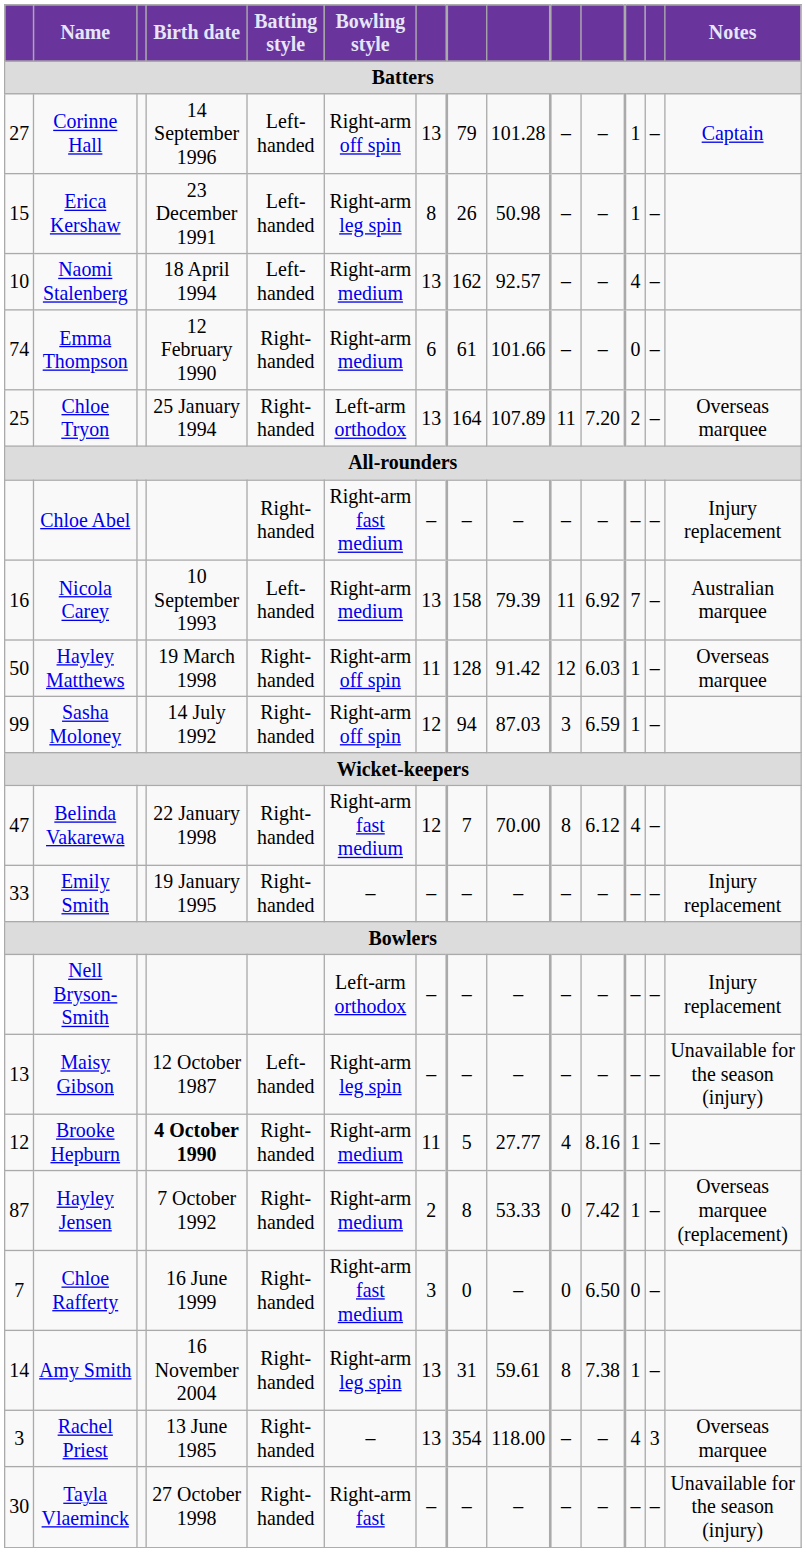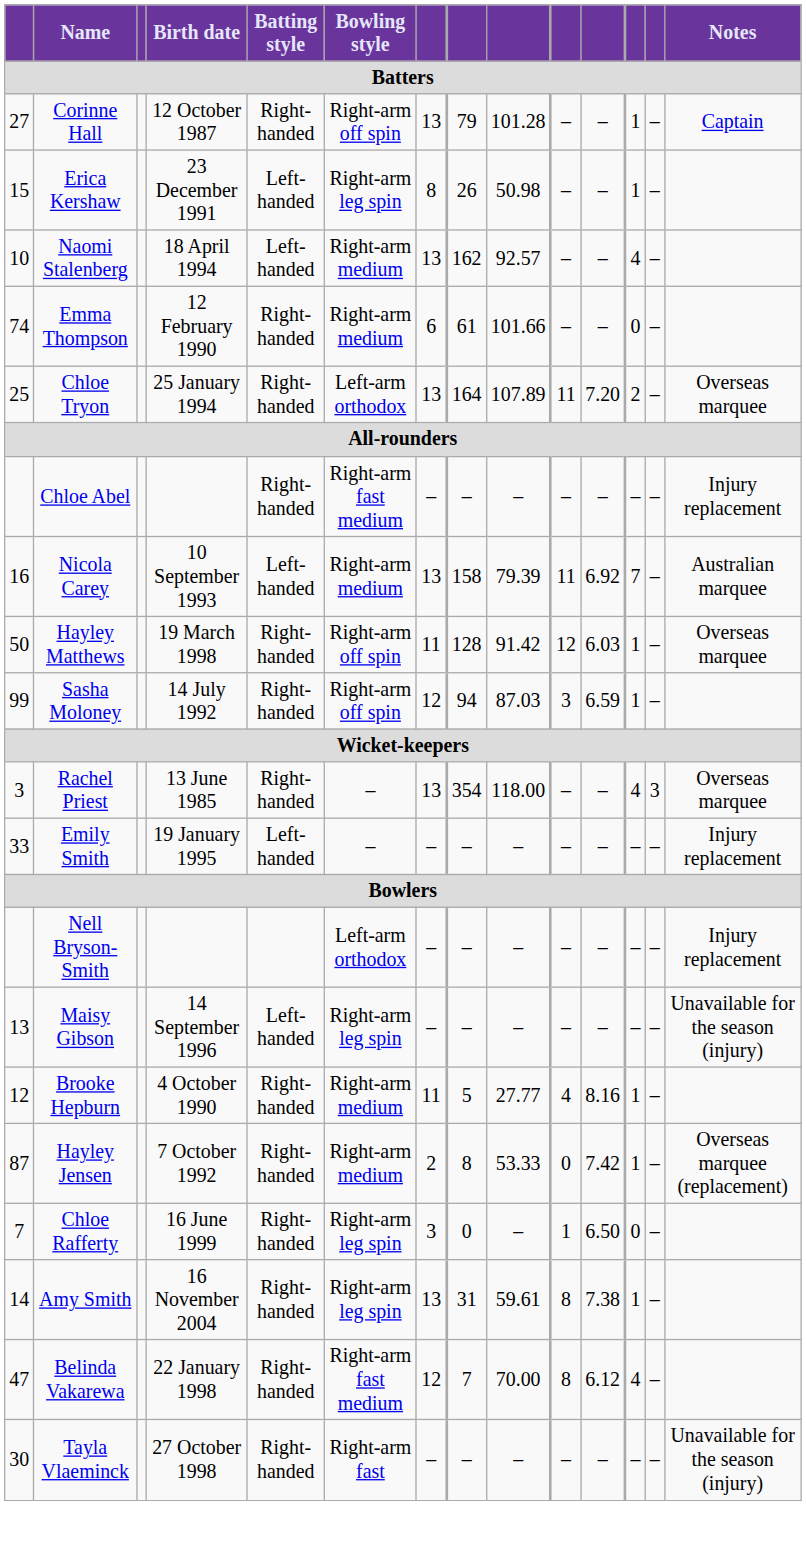 <table class="wikitable" style="font-size:95%;">
 <tr>
 <th style="background:#69359c; color:#e6e6fa;"></th>
 <th style="background:#69359c; color:#e6e6fa;">Name</th>
 <th style="background:#69359c; color:#e6e6fa;"></th>
 <th style="background:#69359c; color:#e6e6fa;">Birth date</th>
 <th style="background:#69359c; color:#e6e6fa;">Batting style</th>
 <th style="background:#69359c; color:#e6e6fa;">Bowling style</th>
 <th style="background:#69359c; color:#e6e6fa;"></th>
 <th style="background:#69359c; color:#e6e6fa; border-left-width: 2px;"></th>
 <th style="background:#69359c; color:#e6e6fa;"></th>
 <th style="background:#69359c; color:#e6e6fa; border-left-width: 2px;"></th>
 <th style="background:#69359c; color:#e6e6fa;"></th>
 <th style="background:#69359c; color:#e6e6fa; border-left-width: 2px;"></th>
 <th style="background:#69359c; color:#e6e6fa;"></th>
 <th style="background:#69359c; color:#e6e6fa;">Notes</th>
 </tr>
 <tr>
 <th colspan="14" style="background: #DCDCDC" align="center">Batters</th>
 </tr>
 <tr align="center">
 <td>27</td>
 <td><a href='#'>Corinne Hall</a></td>
 <td></td>
-<td>14 September 1996</td>
-<td>Left-handed</td>
+<td>12 October 1987</td>
+<td>Right-handed</td>
 <td>Right-arm <a href='#'>off spin</a></td>
 <td>13</td>
 <td style="border-left-width: 2px">79</td>
 <td>101.28</td>
 <td style="border-left-width: 2px">–</td>
 <td>–</td>
 <td style="border-left-width: 2px">1</td>
 <td>–</td>
 <td><a href='#'>Captain</a></td>
 </tr>
 <tr align="center">
 <td>15</td>
 <td><a href='#'>Erica Kershaw</a></td>
 <td></td>
 <td>23 December 1991</td>
 <td>Left-handed</td>
 <td>Right-arm <a href='#'>leg spin</a></td>
 <td>8</td>
 <td style="border-left-width: 2px">26</td>
 <td>50.98</td>
 <td style="border-left-width: 2px">–</td>
 <td>–</td>
 <td style="border-left-width: 2px">1</td>
 <td>–</td>
 <td></td>
 </tr>
 <tr align="center">
 <td>10</td>
 <td><a href='#'>Naomi Stalenberg</a></td>
 <td></td>
 <td>18 April 1994</td>
 <td>Left-handed</td>
 <td>Right-arm <a href='#'>medium</a></td>
 <td>13</td>
 <td style="border-left-width: 2px">162</td>
 <td>92.57</td>
 <td style="border-left-width: 2px">–</td>
 <td>–</td>
 <td style="border-left-width: 2px">4</td>
 <td>–</td>
 <td></td>
 </tr>
 <tr align="center">
 <td>74</td>
 <td><a href='#'>Emma Thompson</a></td>
 <td></td>
 <td>12 February 1990</td>
 <td>Right-handed</td>
 <td>Right-arm <a href='#'>medium</a></td>
 <td>6</td>
 <td style="border-left-width: 2px">61</td>
 <td>101.66</td>
 <td style="border-left-width: 2px">–</td>
 <td>–</td>
 <td style="border-left-width: 2px">0</td>
 <td>–</td>
 <td></td>
 </tr>
 <tr align="center">
 <td>25</td>
 <td><a href='#'>Chloe Tryon</a></td>
 <td></td>
 <td>25 January 1994</td>
 <td>Right-handed</td>
 <td>Left-arm <a href='#'>orthodox</a></td>
 <td>13</td>
 <td style="border-left-width: 2px">164</td>
 <td>107.89</td>
 <td style="border-left-width: 2px">11</td>
 <td>7.20</td>
 <td style="border-left-width: 2px">2</td>
 <td>–</td>
 <td>Overseas marquee</td>
 </tr>
 <tr>
 <th colspan="14" style="background: #DCDCDC" align="center">All-rounders</th>
 </tr>
 <tr align="center">
 <td></td>
 <td><a href='#'>Chloe Abel</a></td>
 <td></td>
 <td></td>
 <td>Right-handed</td>
 <td>Right-arm <a href='#'>fast medium</a></td>
 <td>–</td>
 <td style="border-left-width: 2px">–</td>
 <td>–</td>
 <td style="border-left-width: 2px">–</td>
 <td>–</td>
 <td style="border-left-width: 2px">–</td>
 <td>–</td>
 <td>Injury replacement</td>
 </tr>
 <tr align="center">
 <td>16</td>
 <td><a href='#'>Nicola Carey</a></td>
 <td></td>
 <td>10 September 1993</td>
 <td>Left-handed</td>
 <td>Right-arm <a href='#'>medium</a></td>
 <td>13</td>
 <td style="border-left-width: 2px">158</td>
 <td>79.39</td>
 <td style="border-left-width: 2px">11</td>
 <td>6.92</td>
 <td style="border-left-width: 2px">7</td>
 <td>–</td>
 <td>Australian marquee</td>
 </tr>
 <tr align="center">
 <td>50</td>
 <td><a href='#'>Hayley Matthews</a></td>
 <td></td>
 <td>19 March 1998</td>
 <td>Right-handed</td>
 <td>Right-arm <a href='#'>off spin</a></td>
 <td>11</td>
 <td style="border-left-width: 2px">128</td>
 <td>91.42</td>
 <td style="border-left-width: 2px">12</td>
 <td>6.03</td>
 <td style="border-left-width: 2px">1</td>
 <td>–</td>
 <td>Overseas marquee</td>
 </tr>
 <tr align="center">
 <td>99</td>
 <td><a href='#'>Sasha Moloney</a></td>
 <td></td>
 <td>14 July 1992</td>
 <td>Right-handed</td>
 <td>Right-arm <a href='#'>off spin</a></td>
 <td>12</td>
 <td style="border-left-width: 2px">94</td>
 <td>87.03</td>
 <td style="border-left-width: 2px">3</td>
 <td>6.59</td>
 <td style="border-left-width: 2px">1</td>
 <td>–</td>
 <td></td>
 </tr>
 <tr>
 <th colspan="14" style="background: #DCDCDC" align="center">Wicket-keepers</th>
 </tr>
 <tr align="center">
-<td>47</td>
-<td><a href='#'>Belinda Vakarewa</a></td>
+<td>3</td>
+<td><a href='#'>Rachel Priest</a></td>
 <td></td>
-<td>22 January 1998</td>
+<td>13 June 1985</td>
 <td>Right-handed</td>
-<td>Right-arm <a href='#'>fast medium</a></td>
-<td>12</td>
-<td style="border-left-width: 2px">7</td>
-<td>70.00</td>
-<td style="border-left-width: 2px">8</td>
-<td>6.12</td>
+<td>–</td>
+<td>13</td>
+<td style="border-left-width: 2px">354</td>
+<td>118.00</td>
+<td style="border-left-width: 2px">–</td>
+<td>–</td>
 <td style="border-left-width: 2px">4</td>
-<td>–</td>
-<td></td>
+<td>3</td>
+<td>Overseas marquee</td>
 </tr>
 <tr align="center">
 <td>33</td>
 <td><a href='#'>Emily Smith</a></td>
 <td></td>
 <td>19 January 1995</td>
-<td>Right-handed</td>
+<td>Left-handed</td>
 <td>–</td>
 <td>–</td>
 <td style="border-left-width: 2px">–</td>
 <td>–</td>
 <td style="border-left-width: 2px">–</td>
 <td>–</td>
 <td style="border-left-width: 2px">–</td>
 <td>–</td>
 <td>Injury replacement</td>
 </tr>
 <tr>
 <th colspan="14" style="background: #DCDCDC" align="center">Bowlers</th>
 </tr>
 <tr align="center">
 <td></td>
 <td><a href='#'>Nell Bryson-Smith</a></td>
 <td></td>
 <td></td>
 <td></td>
 <td>Left-arm <a href='#'>orthodox</a></td>
 <td>–</td>
 <td style="border-left-width: 2px">–</td>
 <td>–</td>
 <td style="border-left-width: 2px">–</td>
 <td>–</td>
 <td style="border-left-width: 2px">–</td>
 <td>–</td>
 <td>Injury replacement</td>
 </tr>
 <tr align="center">
 <td>13</td>
 <td><a href='#'>Maisy Gibson</a></td>
 <td></td>
-<td>12 October 1987</td>
+<td>14 September 1996</td>
 <td>Left-handed</td>
 <td>Right-arm <a href='#'>leg spin</a></td>
 <td>–</td>
 <td style="border-left-width: 2px">–</td>
 <td>–</td>
 <td style="border-left-width: 2px">–</td>
 <td>–</td>
 <td style="border-left-width: 2px">–</td>
 <td>–</td>
 <td>Unavailable for the season (injury)</td>
 </tr>
 <tr align="center">
 <td>12</td>
 <td><a href='#'>Brooke Hepburn</a></td>
 <td></td>
-<td><strong>4 October 1990</strong></td>
+<td>4 October 1990</td>
 <td>Right-handed</td>
 <td>Right-arm <a href='#'>medium</a></td>
 <td>11</td>
 <td style="border-left-width: 2px">5</td>
 <td>27.77</td>
 <td style="border-left-width: 2px">4</td>
 <td>8.16</td>
 <td style="border-left-width: 2px">1</td>
 <td>–</td>
 <td></td>
 </tr>
 <tr align="center">
 <td>87</td>
 <td><a href='#'>Hayley Jensen</a></td>
 <td></td>
 <td>7 October 1992</td>
 <td>Right-handed</td>
 <td>Right-arm <a href='#'>medium</a></td>
 <td>2</td>
 <td style="border-left-width: 2px">8</td>
 <td>53.33</td>
 <td style="border-left-width: 2px">0</td>
 <td>7.42</td>
 <td style="border-left-width: 2px">1</td>
 <td>–</td>
 <td>Overseas marquee (replacement)</td>
 </tr>
 <tr align="center">
 <td>7</td>
 <td><a href='#'>Chloe Rafferty</a></td>
 <td></td>
 <td>16 June 1999</td>
 <td>Right-handed</td>
-<td>Right-arm <a href='#'>fast medium</a></td>
+<td>Right-arm <a href='#'>leg spin</a></td>
 <td>3</td>
 <td style="border-left-width: 2px">0</td>
 <td>–</td>
-<td style="border-left-width: 2px">0</td>
+<td style="border-left-width: 2px">1</td>
 <td>6.50</td>
 <td style="border-left-width: 2px">0</td>
 <td>–</td>
 <td></td>
 </tr>
 <tr align="center">
 <td>14</td>
 <td><a href='#'>Amy Smith</a></td>
 <td></td>
 <td>16 November 2004</td>
 <td>Right-handed</td>
 <td>Right-arm <a href='#'>leg spin</a></td>
 <td>13</td>
 <td style="border-left-width: 2px">31</td>
 <td>59.61</td>
 <td style="border-left-width: 2px">8</td>
 <td>7.38</td>
 <td style="border-left-width: 2px">1</td>
 <td>–</td>
 <td></td>
 </tr>
 <tr align="center">
-<td>3</td>
-<td><a href='#'>Rachel Priest</a></td>
+<td>47</td>
+<td><a href='#'>Belinda Vakarewa</a></td>
 <td></td>
-<td>13 June 1985</td>
+<td>22 January 1998</td>
 <td>Right-handed</td>
+<td>Right-arm <a href='#'>fast medium</a></td>
+<td>12</td>
+<td style="border-left-width: 2px">7</td>
+<td>70.00</td>
+<td style="border-left-width: 2px">8</td>
+<td>6.12</td>
+<td style="border-left-width: 2px">4</td>
 <td>–</td>
-<td>13</td>
-<td style="border-left-width: 2px">354</td>
-<td>118.00</td>
-<td style="border-left-width: 2px">–</td>
-<td>–</td>
-<td style="border-left-width: 2px">4</td>
-<td>3</td>
-<td>Overseas marquee</td>
+<td></td>
 </tr>
 <tr align="center">
 <td>30</td>
 <td><a href='#'>Tayla Vlaeminck</a></td>
 <td></td>
 <td>27 October 1998</td>
 <td>Right-handed</td>
 <td>Right-arm <a href='#'>fast</a></td>
 <td>–</td>
 <td style="border-left-width: 2px">–</td>
 <td>–</td>
 <td style="border-left-width: 2px">–</td>
 <td>–</td>
 <td style="border-left-width: 2px">–</td>
 <td>–</td>
 <td>Unavailable for the season (injury)</td>
 </tr>
 <tr>
 </tr>
 </table>
